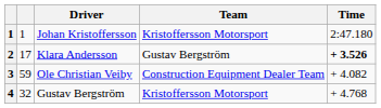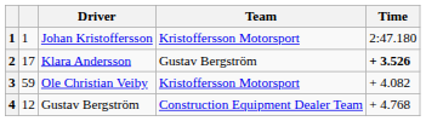 <table class="wikitable" style="font-size:95%">
 <tr>
 <th></th>
 <th></th>
 <th>Driver</th>
 <th>Team</th>
 <th>Time</th>
 </tr>
 <tr>
 <th>1</th>
 <td>1</td>
 <td> <a href='#'>Johan Kristoffersson</a></td>
 <td><a href='#'>Kristoffersson Motorsport</a></td>
 <td>2:47.180</td>
 </tr>
 <tr>
 <th>2</th>
 <td>17</td>
 <td> <a href='#'>Klara Andersson</a></td>
 <td>Gustav Bergström</td>
 <td><strong>+ 3.526</strong></td>
 </tr>
 <tr>
 <th>3</th>
 <td>59</td>
 <td> <a href='#'>Ole Christian Veiby</a></td>
-<td><a href='#'>Construction Equipment Dealer Team</a></td>
+<td><a href='#'>Kristoffersson Motorsport</a></td>
 <td>+ 4.082</td>
 </tr>
 <tr>
 <th>4</th>
-<td>32</td>
+<td>12</td>
 <td> Gustav Bergström</td>
-<td><a href='#'>Kristoffersson Motorsport</a></td>
+<td><a href='#'>Construction Equipment Dealer Team</a></td>
 <td>+ 4.768</td>
 </tr>
 </table>
